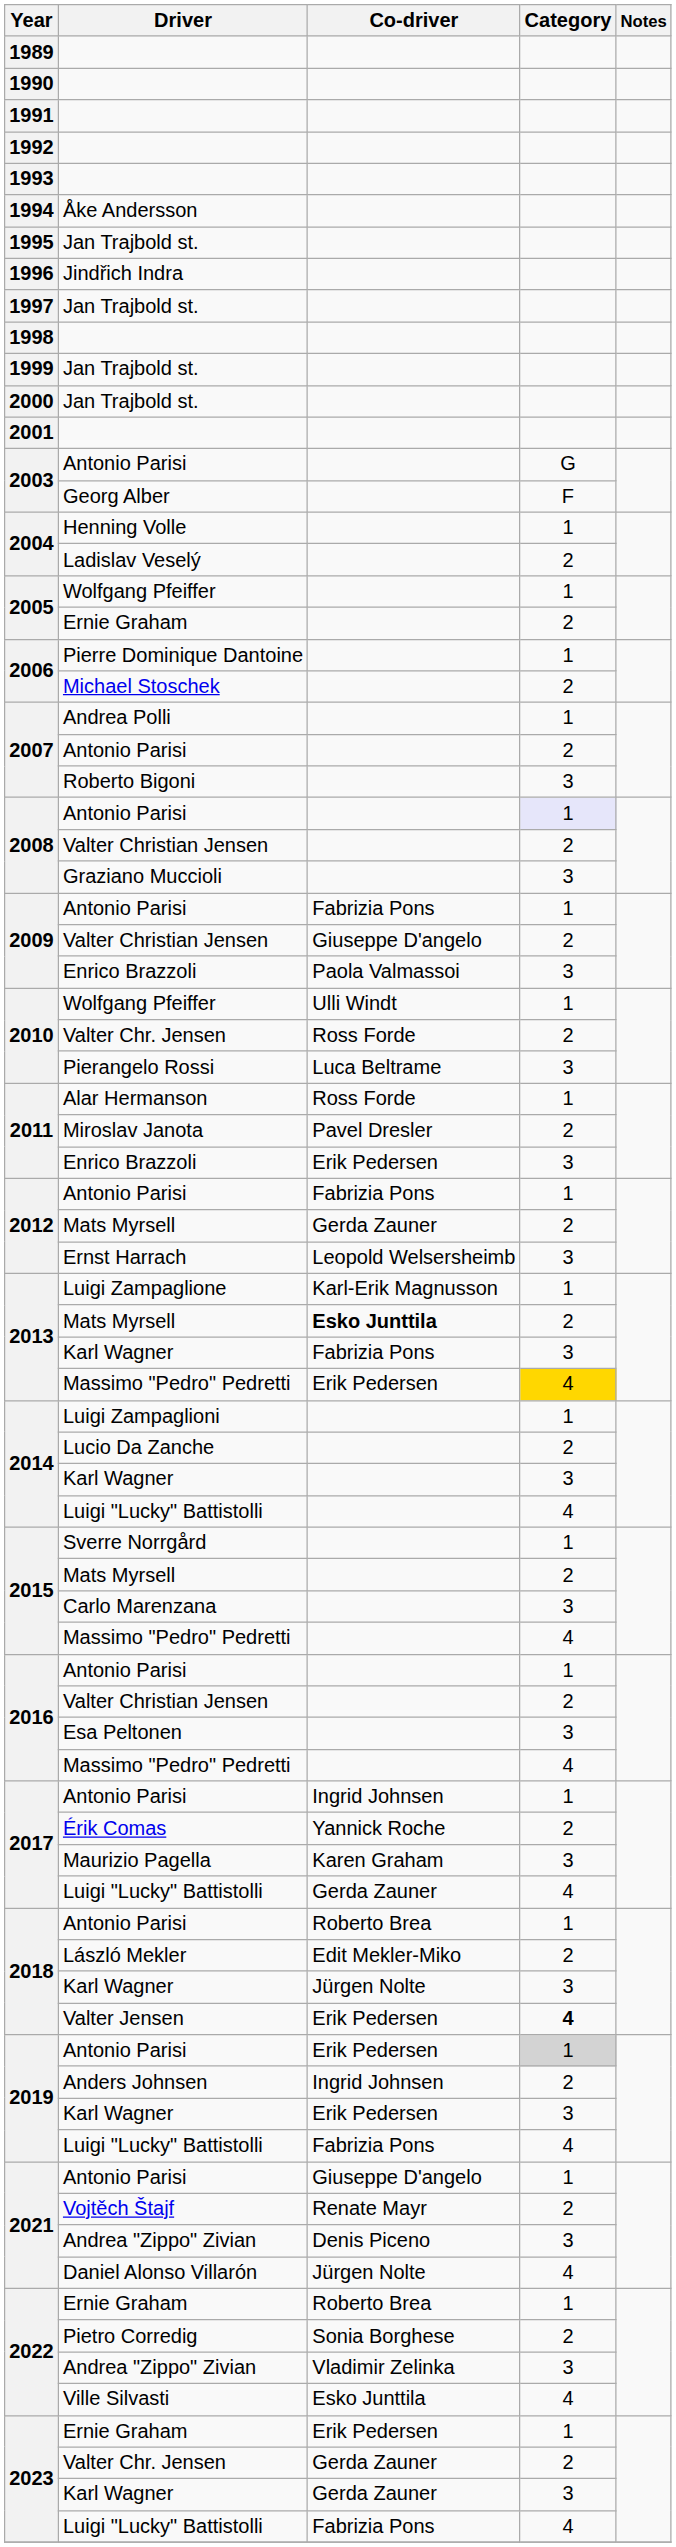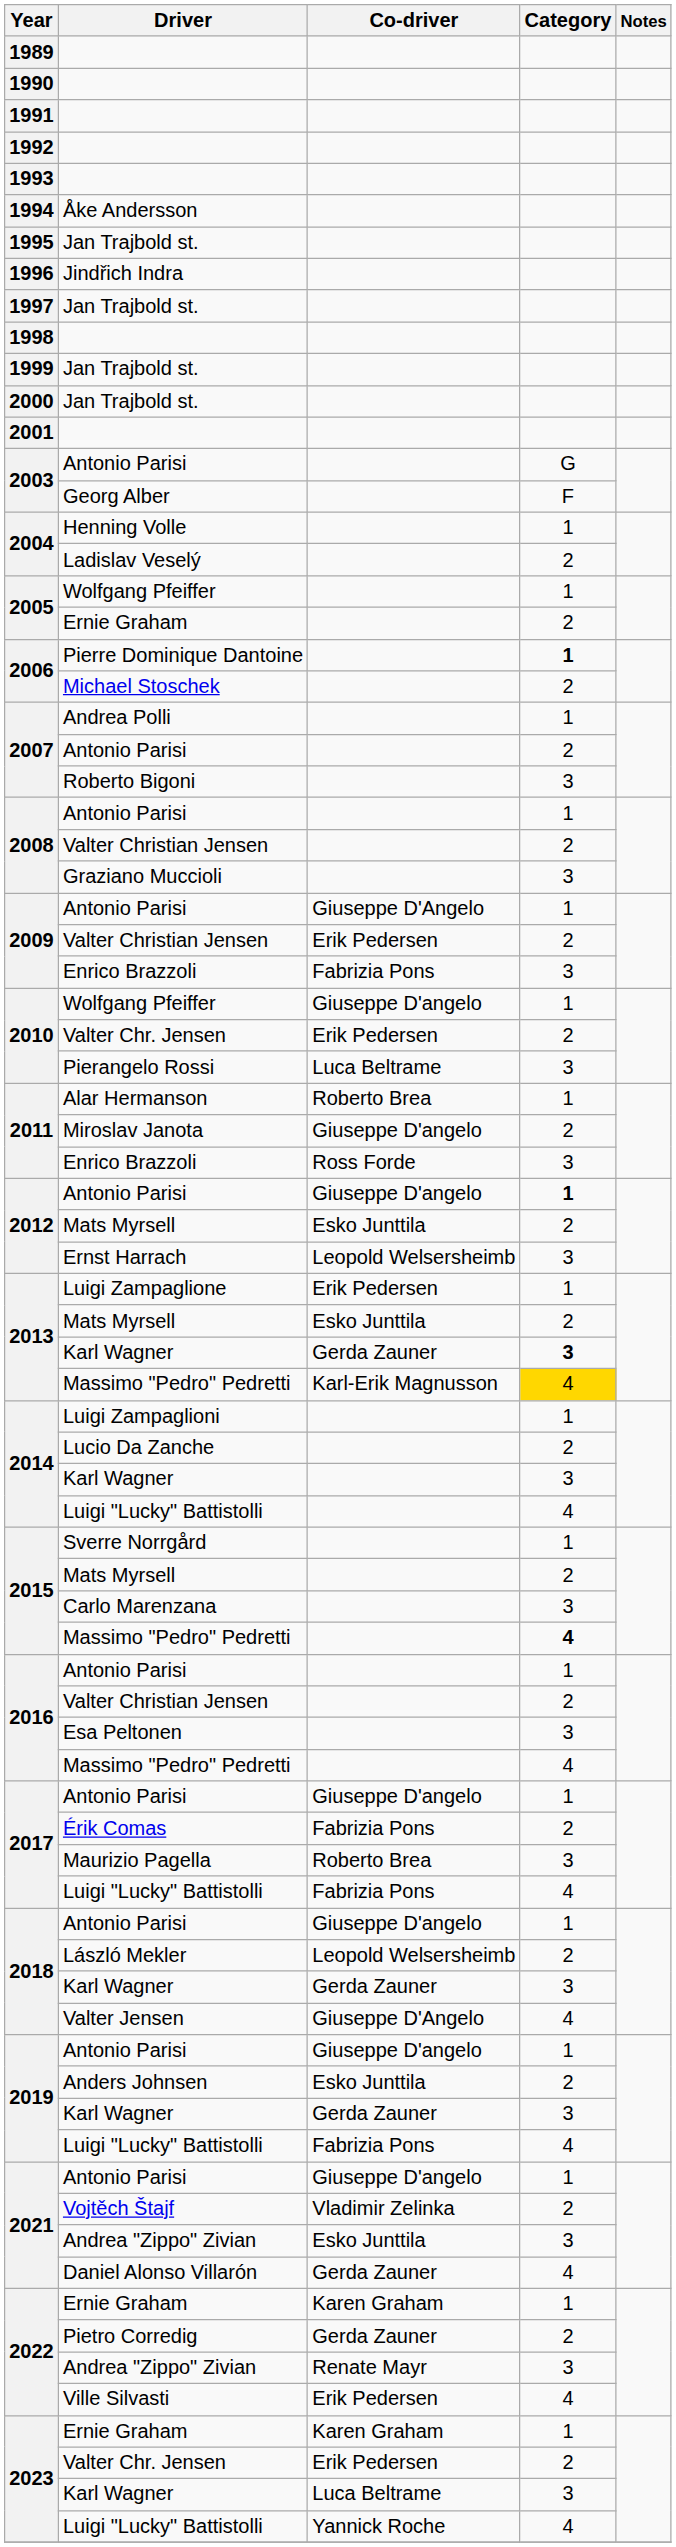 <table class="wikitable">
 <tr>
 <th>Year</th>
 <th>Driver</th>
 <th>Co-driver</th>
 <th>Category</th>
 <th><small>Notes</small></th>
 </tr>
 <tr>
 <th>1989</th>
 <td></td>
 <td></td>
 <td></td>
 <td></td>
 </tr>
 <tr>
 <th>1990</th>
 <td></td>
 <td></td>
 <td></td>
 <td></td>
 </tr>
 <tr>
 <th>1991</th>
 <td></td>
 <td></td>
 <td></td>
 <td></td>
 </tr>
 <tr>
 <th>1992</th>
 <td></td>
 <td></td>
 <td></td>
 <td></td>
 </tr>
 <tr>
 <th>1993</th>
 <td></td>
 <td></td>
 <td></td>
 <td></td>
 </tr>
 <tr>
 <th>1994</th>
 <td> Åke Andersson</td>
 <td></td>
 <td></td>
 <td></td>
 </tr>
 <tr>
 <th>1995</th>
 <td> Jan Trajbold st.</td>
 <td></td>
 <td></td>
 <td></td>
 </tr>
 <tr>
 <th>1996</th>
 <td> Jindřich Indra</td>
 <td></td>
 <td></td>
 <td></td>
 </tr>
 <tr>
 <th>1997</th>
 <td> Jan Trajbold st.</td>
 <td></td>
 <td></td>
 <td></td>
 </tr>
 <tr>
 <th>1998</th>
 <td></td>
 <td></td>
 <td></td>
 <td></td>
 </tr>
 <tr>
 <th>1999</th>
 <td> Jan Trajbold st.</td>
 <td></td>
 <td></td>
 <td></td>
 </tr>
 <tr>
 <th>2000</th>
 <td> Jan Trajbold st.</td>
 <td></td>
 <td></td>
 <td></td>
 </tr>
 <tr>
 <th>2001</th>
 <td></td>
 <td></td>
 <td></td>
 <td></td>
 </tr>
 <tr>
 <th rowspan=2>2003</th>
 <td> Antonio Parisi</td>
 <td></td>
 <td align=center>G</td>
 <td align=center rowspan=2></td>
 </tr>
 <tr>
 <td> Georg Alber</td>
 <td></td>
 <td align=center>F</td>
 </tr>
 <tr>
 <th rowspan=2>2004</th>
 <td> Henning Volle</td>
 <td></td>
 <td align=center>1</td>
 <td align=center rowspan=2></td>
 </tr>
 <tr>
 <td> Ladislav Veselý</td>
 <td></td>
 <td align=center>2</td>
 </tr>
 <tr>
 <th rowspan=2>2005</th>
 <td> Wolfgang Pfeiffer</td>
 <td></td>
 <td align=center>1</td>
 <td align=center rowspan=2></td>
 </tr>
 <tr>
 <td> Ernie Graham</td>
 <td></td>
 <td align=center>2</td>
 </tr>
 <tr>
 <th rowspan=2>2006</th>
 <td> Pierre Dominique Dantoine</td>
 <td></td>
-<td align=center>1</td>
+<td align=center><strong>1</strong></td>
 <td align=center rowspan=2></td>
 </tr>
 <tr>
 <td> <a href='#'>Michael Stoschek</a></td>
 <td></td>
 <td align=center>2</td>
 </tr>
 <tr>
 <th rowspan=3>2007</th>
 <td> Andrea Polli</td>
 <td></td>
 <td align=center>1</td>
 <td align=center rowspan=3></td>
 </tr>
 <tr>
 <td> Antonio Parisi</td>
 <td></td>
 <td align=center>2</td>
 </tr>
 <tr>
 <td> Roberto Bigoni</td>
 <td></td>
 <td align=center>3</td>
 </tr>
 <tr>
 <th rowspan=3>2008</th>
 <td> Antonio Parisi</td>
 <td></td>
-<td align=center style="background: lavender;">1</td>
+<td align=center>1</td>
 <td align=center rowspan=3></td>
 </tr>
 <tr>
 <td> Valter Christian Jensen</td>
 <td></td>
 <td align=center>2</td>
 </tr>
 <tr>
 <td> Graziano Muccioli</td>
 <td></td>
 <td align=center>3</td>
 </tr>
 <tr>
 <th rowspan=3>2009</th>
 <td> Antonio Parisi</td>
-<td> Fabrizia Pons</td>
+<td> Giuseppe D'Angelo</td>
 <td align=center>1</td>
 <td align=center rowspan=3></td>
 </tr>
 <tr>
 <td> Valter Christian Jensen</td>
-<td> Giuseppe D'angelo</td>
+<td> Erik Pedersen</td>
 <td align=center>2</td>
 </tr>
 <tr>
 <td> Enrico Brazzoli</td>
-<td> Paola Valmassoi</td>
+<td> Fabrizia Pons</td>
 <td align=center>3</td>
 </tr>
 <tr>
 <th rowspan=3>2010</th>
 <td> Wolfgang Pfeiffer</td>
-<td> Ulli Windt</td>
+<td> Giuseppe D'angelo</td>
 <td align=center>1</td>
 <td align=center rowspan=3></td>
 </tr>
 <tr>
 <td> Valter Chr. Jensen</td>
-<td> Ross Forde</td>
+<td> Erik Pedersen</td>
 <td align=center>2</td>
 </tr>
 <tr>
 <td> Pierangelo Rossi</td>
 <td> Luca Beltrame</td>
 <td align=center>3</td>
 </tr>
 <tr>
 <th rowspan=3>2011</th>
 <td> Alar Hermanson</td>
-<td> Ross Forde</td>
+<td> Roberto Brea</td>
 <td align=center>1</td>
 <td align=center rowspan=3></td>
 </tr>
 <tr>
 <td> Miroslav Janota</td>
-<td> Pavel Dresler</td>
+<td> Giuseppe D'angelo</td>
 <td align=center>2</td>
 </tr>
 <tr>
 <td> Enrico Brazzoli</td>
-<td> Erik Pedersen</td>
+<td> Ross Forde</td>
 <td align=center>3</td>
 </tr>
 <tr>
 <th rowspan=3>2012</th>
 <td> Antonio Parisi</td>
-<td> Fabrizia Pons</td>
-<td align=center>1</td>
+<td> Giuseppe D'angelo</td>
+<td align=center><strong>1</strong></td>
 <td align=center rowspan=3></td>
 </tr>
 <tr>
 <td> Mats Myrsell</td>
-<td> Gerda Zauner</td>
+<td> Esko Junttila</td>
 <td align=center>2</td>
 </tr>
 <tr>
 <td> Ernst Harrach</td>
 <td> Leopold Welsersheimb</td>
 <td align=center>3</td>
 </tr>
 <tr>
 <th rowspan=4>2013</th>
 <td> Luigi Zampaglione</td>
-<td> Karl-Erik Magnusson</td>
+<td> Erik Pedersen</td>
 <td align=center>1</td>
 <td align=center rowspan=4></td>
 </tr>
 <tr>
 <td> Mats Myrsell</td>
-<td><strong> Esko Junttila</strong></td>
+<td> Esko Junttila</td>
 <td align=center>2</td>
 </tr>
 <tr>
 <td> Karl Wagner</td>
-<td> Fabrizia Pons</td>
-<td align=center>3</td>
+<td> Gerda Zauner</td>
+<td align=center><strong>3</strong></td>
 </tr>
 <tr>
 <td> Massimo "Pedro" Pedretti</td>
-<td> Erik Pedersen</td>
+<td> Karl-Erik Magnusson</td>
 <td align=center style="background: gold;">4</td>
 </tr>
 <tr>
 <th rowspan=4>2014</th>
 <td> Luigi Zampaglioni</td>
 <td></td>
 <td align=center>1</td>
 <td align=center rowspan=4></td>
 </tr>
 <tr>
 <td> Lucio Da Zanche</td>
 <td></td>
 <td align=center>2</td>
 </tr>
 <tr>
 <td> Karl Wagner</td>
 <td></td>
 <td align=center>3</td>
 </tr>
 <tr>
 <td> Luigi "Lucky" Battistolli</td>
 <td></td>
 <td align=center>4</td>
 </tr>
 <tr>
 <th rowspan=4>2015</th>
 <td> Sverre Norrgård</td>
 <td></td>
 <td align=center>1</td>
 <td align=center rowspan=4></td>
 </tr>
 <tr>
 <td> Mats Myrsell</td>
 <td></td>
 <td align=center>2</td>
 </tr>
 <tr>
 <td> Carlo Marenzana</td>
 <td></td>
 <td align=center>3</td>
 </tr>
 <tr>
 <td> Massimo "Pedro" Pedretti</td>
 <td></td>
-<td align=center>4</td>
+<td align=center><strong>4</strong></td>
 </tr>
 <tr>
 <th rowspan=4>2016</th>
 <td> Antonio Parisi</td>
 <td></td>
 <td align=center>1</td>
 <td align=center rowspan=4></td>
 </tr>
 <tr>
 <td> Valter Christian Jensen</td>
 <td></td>
 <td align=center>2</td>
 </tr>
 <tr>
 <td> Esa Peltonen</td>
 <td></td>
 <td align=center>3</td>
 </tr>
 <tr>
 <td> Massimo "Pedro" Pedretti</td>
 <td></td>
 <td align=center>4</td>
 </tr>
 <tr>
 <th rowspan=4>2017</th>
 <td> Antonio Parisi</td>
-<td> Ingrid Johnsen</td>
+<td> Giuseppe D'angelo</td>
 <td align=center>1</td>
 <td align=center rowspan=4></td>
 </tr>
 <tr>
 <td> <a href='#'>Érik Comas</a></td>
-<td> Yannick Roche</td>
+<td> Fabrizia Pons</td>
 <td align=center>2</td>
 </tr>
 <tr>
 <td> Maurizio Pagella</td>
-<td> Karen Graham</td>
+<td> Roberto Brea</td>
 <td align=center>3</td>
 </tr>
 <tr>
 <td> Luigi "Lucky" Battistolli</td>
-<td> Gerda Zauner</td>
+<td> Fabrizia Pons</td>
 <td align=center>4</td>
 </tr>
 <tr>
 <th rowspan=4>2018</th>
 <td> Antonio Parisi</td>
-<td> Roberto Brea</td>
+<td> Giuseppe D'angelo</td>
 <td align=center>1</td>
 <td align=center rowspan=4></td>
 </tr>
 <tr>
 <td> László Mekler</td>
-<td> Edit Mekler-Miko</td>
+<td> Leopold Welsersheimb</td>
 <td align=center>2</td>
 </tr>
 <tr>
 <td> Karl Wagner</td>
-<td> Jürgen Nolte</td>
+<td> Gerda Zauner</td>
 <td align=center>3</td>
 </tr>
 <tr>
 <td> Valter Jensen</td>
-<td> Erik Pedersen</td>
-<td align=center><strong>4</strong></td>
+<td> Giuseppe D'Angelo</td>
+<td align=center>4</td>
 </tr>
 <tr>
 <th rowspan=4>2019</th>
 <td> Antonio Parisi</td>
-<td> Erik Pedersen</td>
-<td align=center style="background: lightgrey;">1</td>
+<td> Giuseppe D'angelo</td>
+<td align=center>1</td>
 <td align=center rowspan=4></td>
 </tr>
 <tr>
 <td> Anders Johnsen</td>
-<td> Ingrid Johnsen</td>
+<td> Esko Junttila</td>
 <td align=center>2</td>
 </tr>
 <tr>
 <td> Karl Wagner</td>
-<td> Erik Pedersen</td>
+<td> Gerda Zauner</td>
 <td align=center>3</td>
 </tr>
 <tr>
 <td> Luigi "Lucky" Battistolli</td>
 <td> Fabrizia Pons</td>
 <td align=center>4</td>
 </tr>
 <tr>
 <th rowspan=4>2021</th>
 <td> Antonio Parisi</td>
 <td> Giuseppe D'angelo</td>
 <td align=center>1</td>
 <td align=center rowspan=4></td>
 </tr>
 <tr>
 <td> <a href='#'>Vojtěch Štajf</a></td>
-<td> Renate Mayr</td>
+<td> Vladimir Zelinka</td>
 <td align=center>2</td>
 </tr>
 <tr>
 <td> Andrea "Zippo" Zivian</td>
-<td> Denis Piceno</td>
+<td> Esko Junttila</td>
 <td align=center>3</td>
 </tr>
 <tr>
 <td> Daniel Alonso Villarón</td>
-<td> Jürgen Nolte</td>
+<td> Gerda Zauner</td>
 <td align=center>4</td>
 </tr>
 <tr>
 <th rowspan=4>2022</th>
 <td> Ernie Graham</td>
-<td> Roberto Brea</td>
+<td> Karen Graham</td>
 <td align=center>1</td>
 <td align=center rowspan=4></td>
 </tr>
 <tr>
 <td> Pietro Corredig</td>
-<td> Sonia Borghese</td>
+<td> Gerda Zauner</td>
 <td align=center>2</td>
 </tr>
 <tr>
 <td> Andrea "Zippo" Zivian</td>
-<td> Vladimir Zelinka</td>
+<td> Renate Mayr</td>
 <td align=center>3</td>
 </tr>
 <tr>
 <td> Ville Silvasti</td>
-<td> Esko Junttila</td>
+<td> Erik Pedersen</td>
 <td align=center>4</td>
 </tr>
 <tr>
 <th rowspan=4>2023</th>
 <td> Ernie Graham</td>
-<td> Erik Pedersen</td>
+<td> Karen Graham</td>
 <td align=center>1</td>
 <td align=center rowspan=4></td>
 </tr>
 <tr>
 <td> Valter Chr. Jensen</td>
-<td> Gerda Zauner</td>
+<td> Erik Pedersen</td>
 <td align=center>2</td>
 </tr>
 <tr>
 <td> Karl Wagner</td>
-<td> Gerda Zauner</td>
+<td> Luca Beltrame</td>
 <td align=center>3</td>
 </tr>
 <tr>
 <td> Luigi "Lucky" Battistolli</td>
-<td> Fabrizia Pons</td>
+<td> Yannick Roche</td>
 <td align=center>4</td>
 </tr>
 <tr>
 </tr>
 </table>
